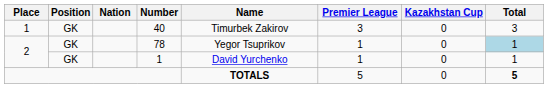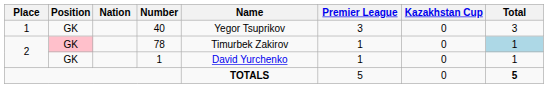 <table class="wikitable" style="font-size: 95%; text-align: center;">
 <tr>
 <th width=60>Place</th>
 <th width=60>Position</th>
 <th width=60>Nation</th>
 <th width=60>Number</th>
 <th width=200>Name</th>
 <th width=120><a href='#'>Premier League</a></th>
 <th width=120><a href='#'>Kazakhstan Cup</a></th>
 <th width=80>Total</th>
 </tr>
 <tr>
 <td>1</td>
 <td>GK</td>
 <td></td>
 <td>40</td>
-<td>Timurbek Zakirov</td>
+<td>Yegor Tsuprikov</td>
 <td>3</td>
 <td>0</td>
 <td>3</td>
 </tr>
 <tr>
 <td rowspan="2">2</td>
-<td>GK</td>
+<td style="background: pink;">GK</td>
 <td></td>
 <td>78</td>
-<td>Yegor Tsuprikov</td>
+<td>Timurbek Zakirov</td>
 <td>1</td>
 <td>0</td>
 <td style="background: lightblue;">1</td>
 </tr>
 <tr>
 <td>GK</td>
 <td></td>
 <td>1</td>
 <td><a href='#'>David Yurchenko</a></td>
 <td>1</td>
 <td>0</td>
 <td>1</td>
 </tr>
 <tr>
 <td colspan="4"></td>
 <td><strong>TOTALS</strong></td>
 <td>5</td>
 <td>0</td>
 <td><strong>5</strong></td>
 </tr>
 </table>
